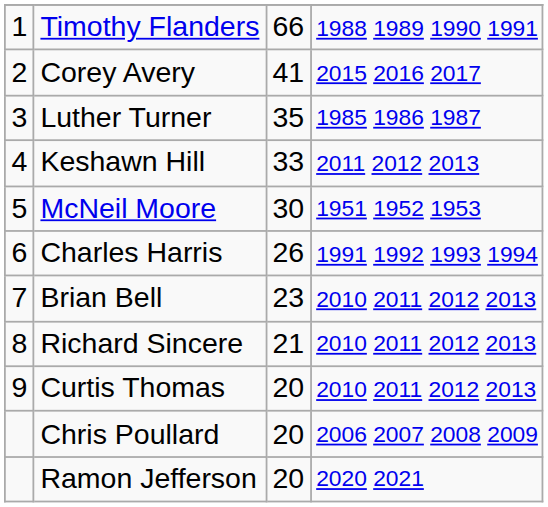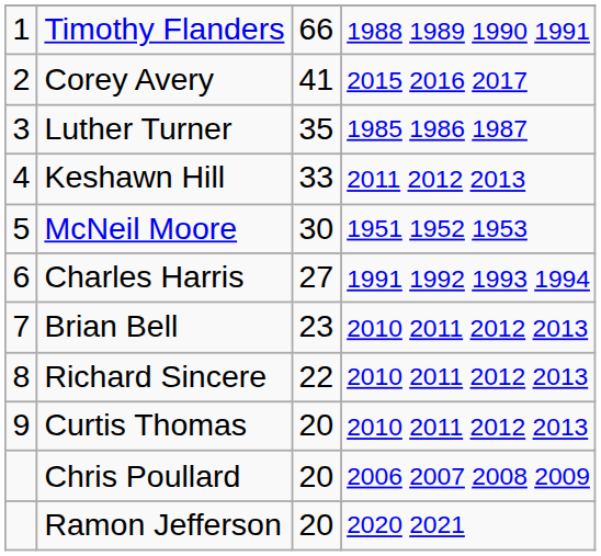 <table class="wikitable">
 <tr>
 </tr>
 <tr>
 <td>1</td>
 <td><a href='#'>Timothy Flanders</a></td>
 <td>66</td>
 <td style="font-size:80%;"><a href='#'>1988</a> <a href='#'>1989</a> <a href='#'>1990</a> <a href='#'>1991</a></td>
 </tr>
 <tr>
 <td>2</td>
 <td>Corey Avery</td>
 <td>41</td>
 <td style="font-size:80%;"><a href='#'>2015</a> <a href='#'>2016</a> <a href='#'>2017</a></td>
 </tr>
 <tr>
 <td>3</td>
 <td>Luther Turner</td>
 <td>35</td>
 <td style="font-size:80%;"><a href='#'>1985</a> <a href='#'>1986</a> <a href='#'>1987</a></td>
 </tr>
 <tr>
 <td>4</td>
 <td>Keshawn Hill</td>
 <td>33</td>
 <td style="font-size:80%;"><a href='#'>2011</a> <a href='#'>2012</a> <a href='#'>2013</a></td>
 </tr>
 <tr>
 <td>5</td>
 <td><a href='#'>McNeil Moore</a></td>
 <td>30</td>
 <td style="font-size:80%;"><a href='#'>1951</a> <a href='#'>1952</a> <a href='#'>1953</a></td>
 </tr>
 <tr>
 <td>6</td>
 <td>Charles Harris</td>
-<td>26</td>
+<td>27</td>
 <td style="font-size:80%;"><a href='#'>1991</a> <a href='#'>1992</a> <a href='#'>1993</a> <a href='#'>1994</a></td>
 </tr>
 <tr>
 <td>7</td>
 <td>Brian Bell</td>
 <td>23</td>
 <td style="font-size:80%;"><a href='#'>2010</a> <a href='#'>2011</a> <a href='#'>2012</a> <a href='#'>2013</a></td>
 </tr>
 <tr>
 <td>8</td>
 <td>Richard Sincere</td>
-<td>21</td>
+<td>22</td>
 <td style="font-size:80%;"><a href='#'>2010</a> <a href='#'>2011</a> <a href='#'>2012</a> <a href='#'>2013</a></td>
 </tr>
 <tr>
 <td>9</td>
 <td>Curtis Thomas</td>
 <td>20</td>
 <td style="font-size:80%;"><a href='#'>2010</a> <a href='#'>2011</a> <a href='#'>2012</a> <a href='#'>2013</a></td>
 </tr>
 <tr>
 <td></td>
 <td>Chris Poullard</td>
 <td>20</td>
 <td style="font-size:80%;"><a href='#'>2006</a> <a href='#'>2007</a> <a href='#'>2008</a> <a href='#'>2009</a></td>
 </tr>
 <tr>
 <td></td>
 <td>Ramon Jefferson</td>
 <td>20</td>
 <td style="font-size:80%;"><a href='#'>2020</a> <a href='#'>2021</a></td>
 </tr>
 </table>
